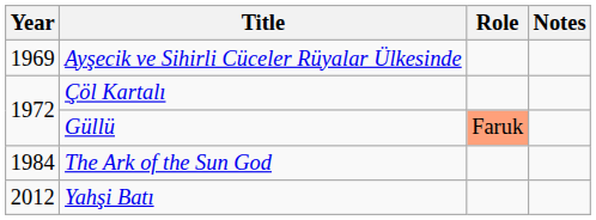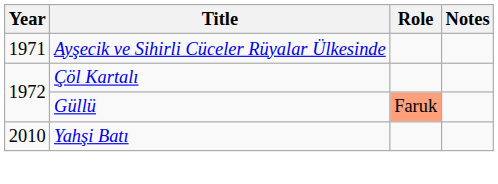 <table class="wikitable sortable">
 <tr>
 <th>Year</th>
 <th>Title</th>
 <th>Role</th>
 <th class="unsortable">Notes</th>
 </tr>
 <tr>
-<td>1969</td>
+<td>1971</td>
 <td><em><a href='#'>Ayşecik ve Sihirli Cüceler Rüyalar Ülkesinde</a></em></td>
 <td></td>
 <td></td>
 </tr>
 <tr>
 <td rowspan=2>1972</td>
 <td><em><a href='#'>Çöl Kartalı</a></em></td>
 <td></td>
 <td></td>
 </tr>
 <tr>
 <td><em><a href='#'>Güllü</a></em></td>
 <td style="background: lightsalmon;">Faruk</td>
 <td></td>
 </tr>
 <tr>
-<td>1984</td>
-<td><em><a href='#'>The Ark of the Sun God</a></em></td>
-<td></td>
-<td></td>
-</tr>
-<tr>
-<td>2012</td>
+<td>2010</td>
 <td><em><a href='#'>Yahşi Batı</a></em></td>
 <td></td>
 <td></td>
 </tr>
 </table>
